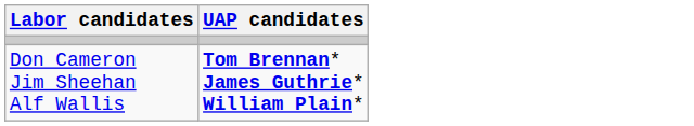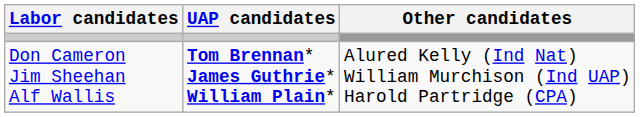 <table class="wikitable">
 <tr>
 <th><a href='#'>Labor</a> candidates</th>
 <th><a href='#'>UAP</a> candidates</th>
+<th>Other candidates</th>
 </tr>
 <tr bgcolor="#cccccc">
 <td></td>
 <td></td>
+<td bgcolor="#999999"></td>
 </tr>
 <tr>
 <td><a href='#'>Don Cameron</a><br><a href='#'>Jim Sheehan</a><br><a href='#'>Alf Wallis</a></td>
 <td><strong><a href='#'>Tom Brennan</a></strong>*<br><strong><a href='#'>James Guthrie</a></strong>*<br><strong><a href='#'>William Plain</a></strong>*</td>
+<td>Alured Kelly (<a href='#'>Ind</a> <a href='#'>Nat</a>)<br>William Murchison (<a href='#'>Ind</a> <a href='#'>UAP</a>)<br>Harold Partridge (<a href='#'>CPA</a>)</td>
 </tr>
 </table>
